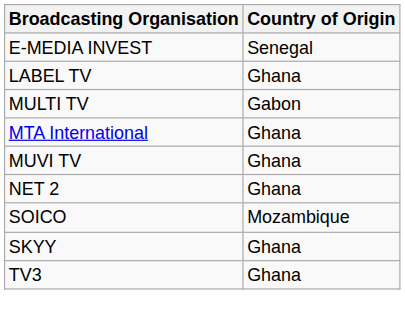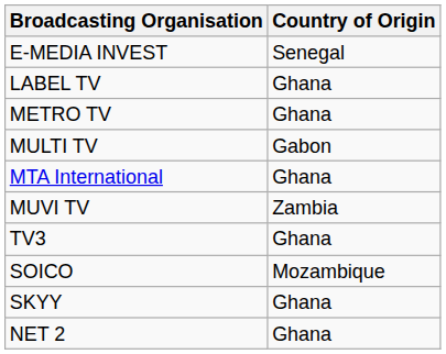 <table class="wikitable sortable" style="font-size:95%">
 <tr>
 <th>Broadcasting Organisation</th>
 <th>Country of Origin</th>
 </tr>
 <tr>
 <td>E-MEDIA INVEST</td>
 <td>Senegal</td>
 </tr>
 <tr>
 <td>LABEL TV</td>
 <td>Ghana</td>
 </tr>
 <tr>
+<td>METRO TV</td>
+<td>Ghana</td>
+</tr>
+<tr>
 <td>MULTI TV</td>
 <td>Gabon</td>
 </tr>
 <tr>
 <td><a href='#'>MTA International</a></td>
 <td>Ghana</td>
 </tr>
 <tr>
 <td>MUVI TV</td>
-<td>Ghana</td>
+<td>Zambia</td>
 </tr>
 <tr>
-<td>NET 2</td>
+<td>TV3</td>
 <td>Ghana</td>
 </tr>
 <tr>
 <td>SOICO</td>
 <td>Mozambique</td>
 </tr>
 <tr>
 <td>SKYY</td>
 <td>Ghana</td>
 </tr>
 <tr>
-<td>TV3</td>
+<td>NET 2</td>
 <td>Ghana</td>
 </tr>
 </table>
